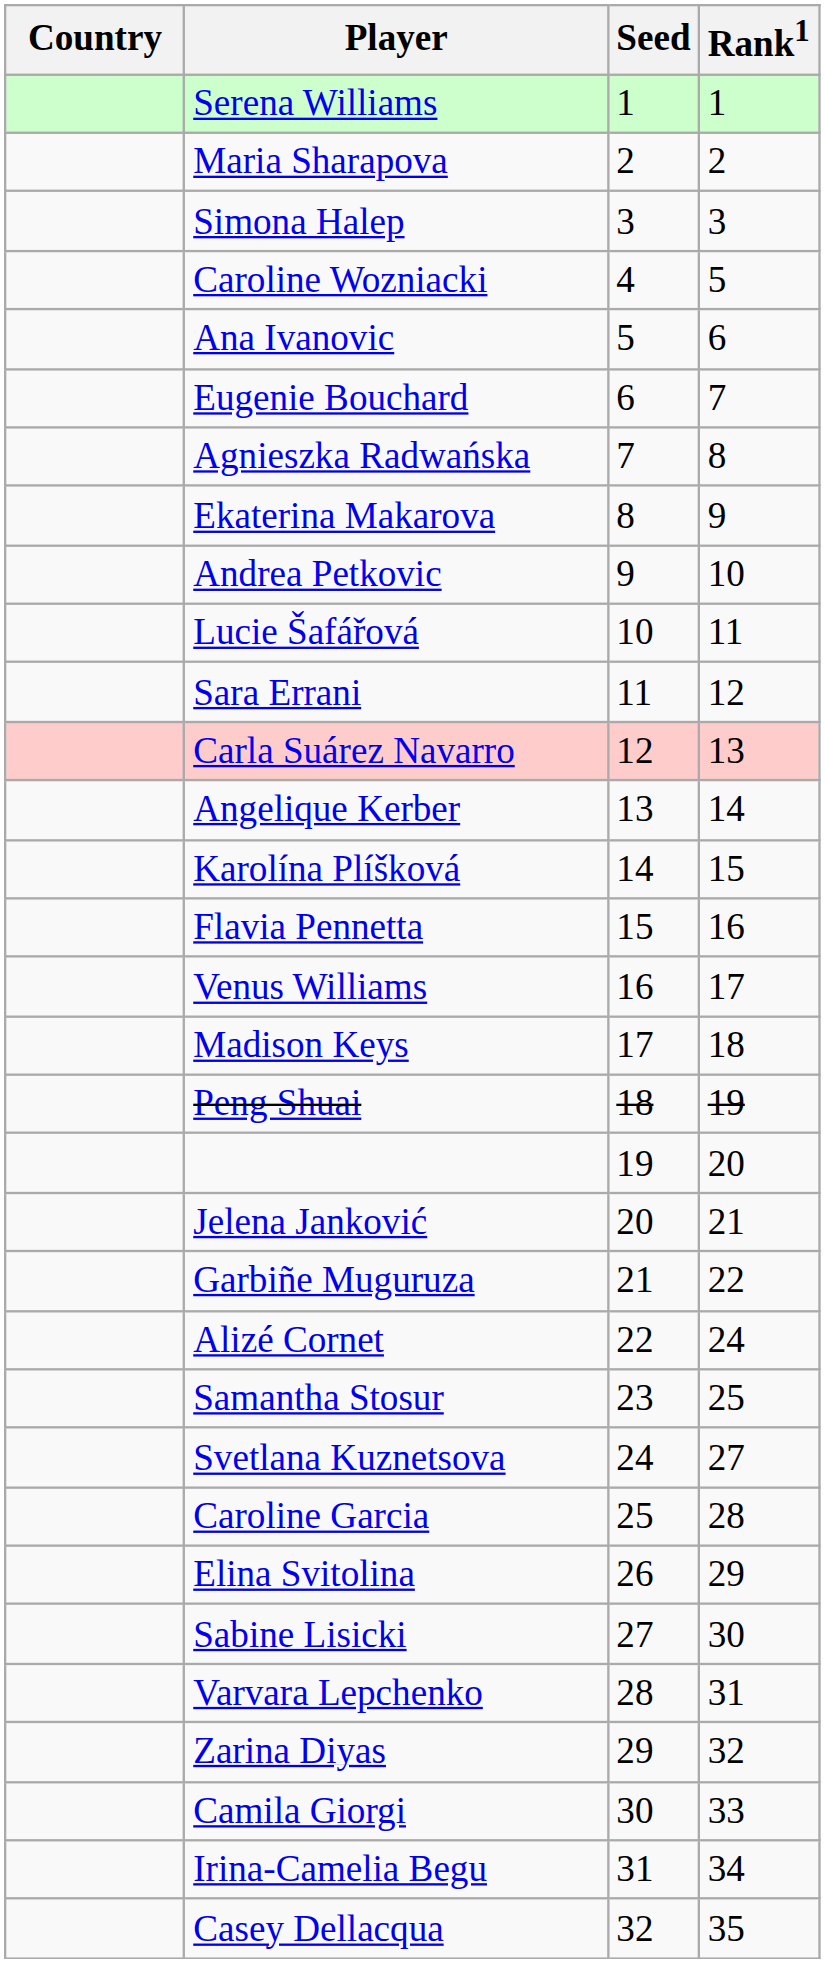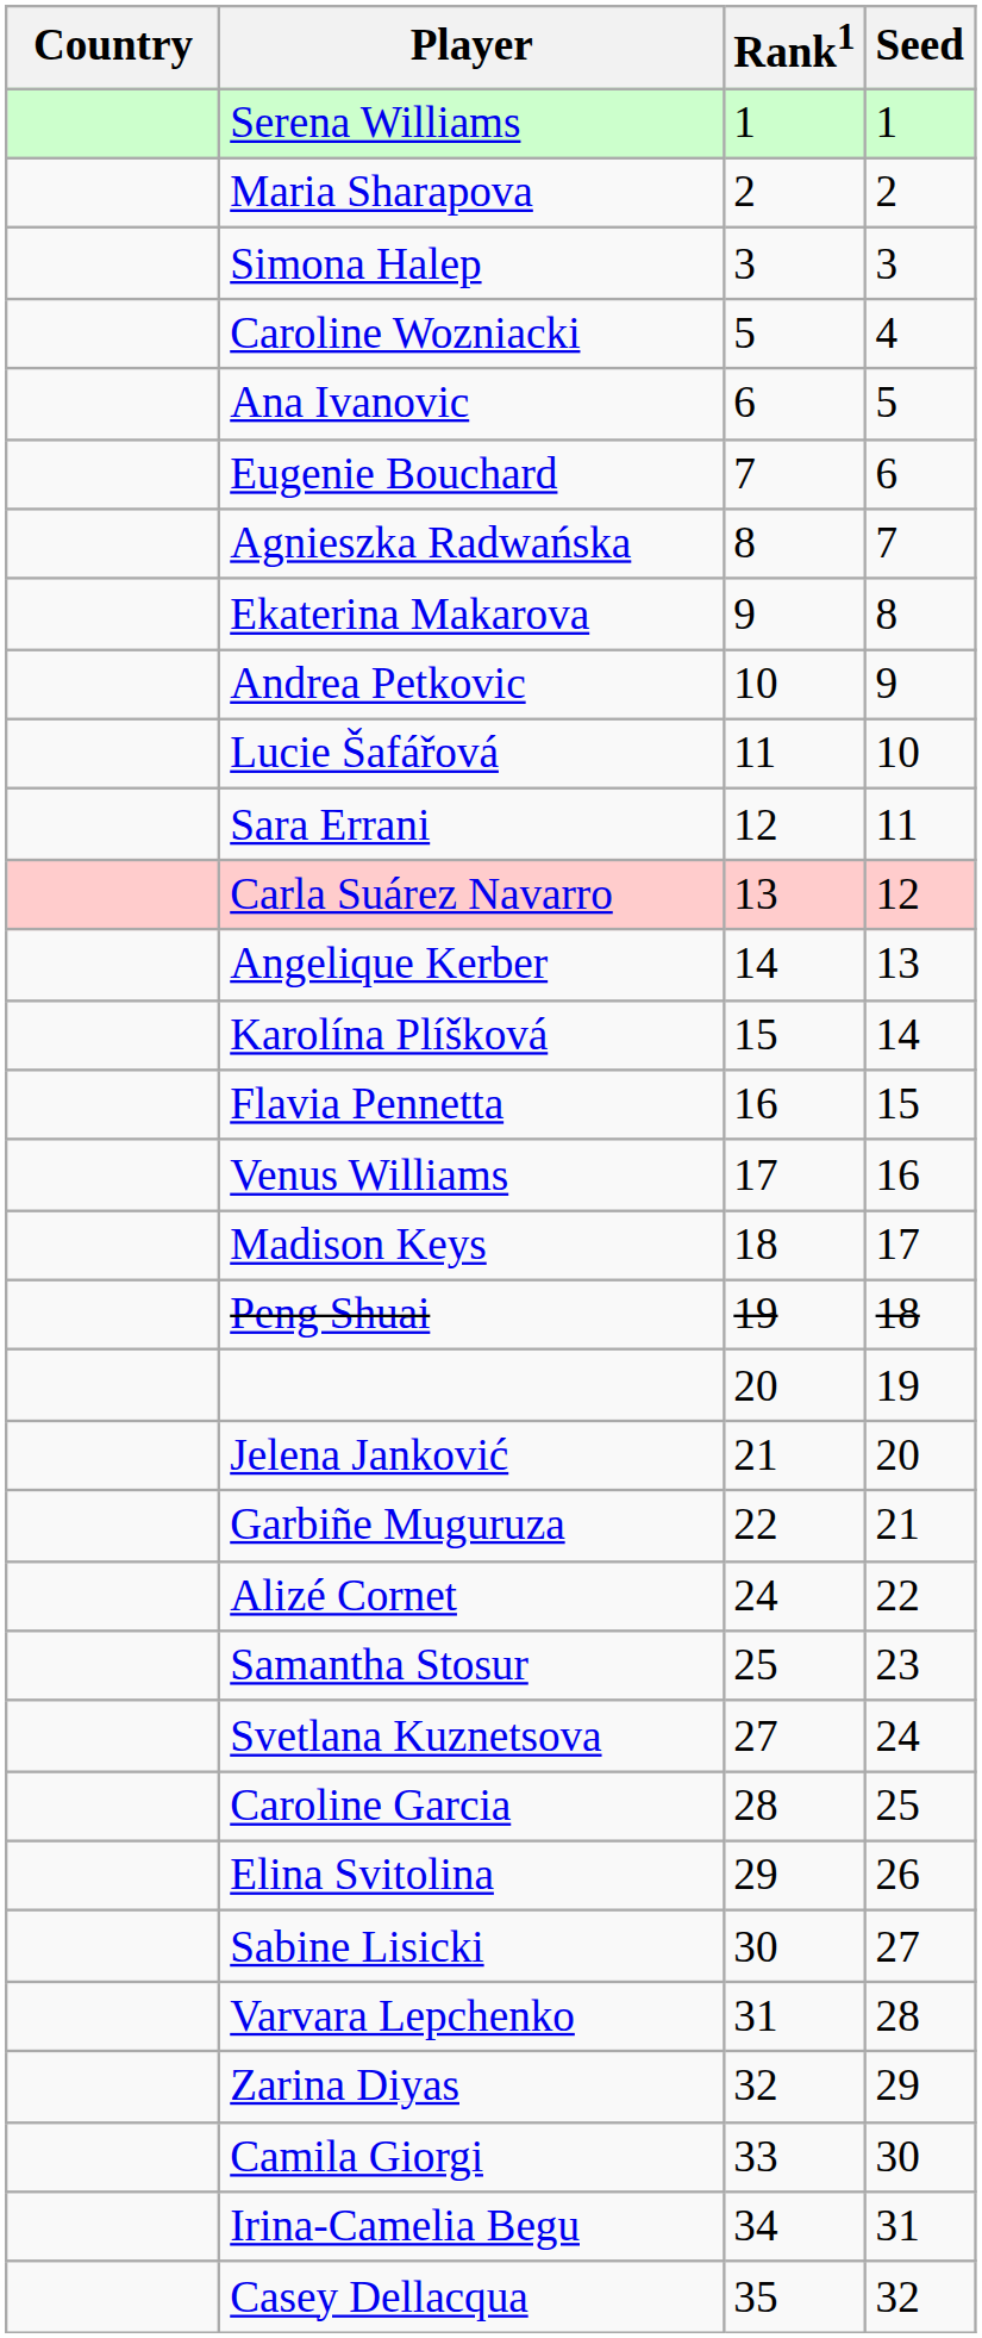 <table class="sortable wikitable">
 <tr>
 <th width="70">Country</th>
 <th width="175">Player</th>
+<th>Rank<sup>1</sup></th>
 <th>Seed</th>
-<th>Rank<sup>1</sup></th>
 </tr>
 <tr style="background:#cfc;">
 <td></td>
 <td><a href='#'>Serena Williams</a></td>
 <td>1</td>
 <td>1</td>
 </tr>
 <tr>
 <td></td>
 <td><a href='#'>Maria Sharapova</a></td>
 <td>2</td>
 <td>2</td>
 </tr>
 <tr>
 <td></td>
 <td><a href='#'>Simona Halep</a></td>
 <td>3</td>
 <td>3</td>
 </tr>
 <tr>
 <td></td>
 <td><a href='#'>Caroline Wozniacki</a></td>
+<td>5</td>
 <td>4</td>
+</tr>
+<tr>
+<td></td>
+<td><a href='#'>Ana Ivanovic</a></td>
+<td>6</td>
 <td>5</td>
 </tr>
 <tr>
 <td></td>
-<td><a href='#'>Ana Ivanovic</a></td>
-<td>5</td>
+<td><a href='#'>Eugenie Bouchard</a></td>
+<td>7</td>
 <td>6</td>
 </tr>
 <tr>
 <td></td>
-<td><a href='#'>Eugenie Bouchard</a></td>
-<td>6</td>
+<td><a href='#'>Agnieszka Radwańska</a></td>
+<td>8</td>
 <td>7</td>
 </tr>
 <tr>
 <td></td>
-<td><a href='#'>Agnieszka Radwańska</a></td>
-<td>7</td>
+<td><a href='#'>Ekaterina Makarova</a></td>
+<td>9</td>
 <td>8</td>
 </tr>
 <tr>
 <td></td>
-<td><a href='#'>Ekaterina Makarova</a></td>
-<td>8</td>
+<td><a href='#'>Andrea Petkovic</a></td>
+<td>10</td>
 <td>9</td>
 </tr>
 <tr>
 <td></td>
-<td><a href='#'>Andrea Petkovic</a></td>
-<td>9</td>
+<td><a href='#'>Lucie Šafářová</a></td>
+<td>11</td>
 <td>10</td>
 </tr>
 <tr>
 <td></td>
-<td><a href='#'>Lucie Šafářová</a></td>
-<td>10</td>
+<td><a href='#'>Sara Errani</a></td>
+<td>12</td>
 <td>11</td>
-</tr>
-<tr>
-<td></td>
-<td><a href='#'>Sara Errani</a></td>
-<td>11</td>
-<td>12</td>
 </tr>
 <tr style="background:#fcc;">
 <td></td>
 <td><a href='#'>Carla Suárez Navarro</a></td>
+<td>13</td>
 <td>12</td>
+</tr>
+<tr>
+<td></td>
+<td><a href='#'>Angelique Kerber</a></td>
+<td>14</td>
 <td>13</td>
 </tr>
 <tr>
 <td></td>
-<td><a href='#'>Angelique Kerber</a></td>
-<td>13</td>
+<td><a href='#'>Karolína Plíšková</a></td>
+<td>15</td>
 <td>14</td>
 </tr>
 <tr>
 <td></td>
-<td><a href='#'>Karolína Plíšková</a></td>
-<td>14</td>
+<td><a href='#'>Flavia Pennetta</a></td>
+<td>16</td>
 <td>15</td>
 </tr>
 <tr>
 <td></td>
-<td><a href='#'>Flavia Pennetta</a></td>
-<td>15</td>
+<td><a href='#'>Venus Williams</a></td>
+<td>17</td>
 <td>16</td>
 </tr>
 <tr>
 <td></td>
-<td><a href='#'>Venus Williams</a></td>
-<td>16</td>
+<td><a href='#'>Madison Keys</a></td>
+<td>18</td>
 <td>17</td>
-</tr>
-<tr>
-<td></td>
-<td><a href='#'>Madison Keys</a></td>
-<td>17</td>
-<td>18</td>
 </tr>
 <tr>
 <td><s></s></td>
 <td><s><a href='#'>Peng Shuai</a></s></td>
+<td><s>19</s></td>
 <td><s>18</s></td>
-<td><s>19</s></td>
 </tr>
 <tr>
 <td></td>
 <td></td>
+<td>20</td>
 <td>19</td>
+</tr>
+<tr>
+<td></td>
+<td><a href='#'>Jelena Janković</a></td>
+<td>21</td>
 <td>20</td>
 </tr>
 <tr>
 <td></td>
-<td><a href='#'>Jelena Janković</a></td>
-<td>20</td>
+<td><a href='#'>Garbiñe Muguruza</a></td>
+<td>22</td>
 <td>21</td>
 </tr>
 <tr>
 <td></td>
-<td><a href='#'>Garbiñe Muguruza</a></td>
-<td>21</td>
+<td><a href='#'>Alizé Cornet</a></td>
+<td>24</td>
 <td>22</td>
 </tr>
 <tr>
 <td></td>
-<td><a href='#'>Alizé Cornet</a></td>
-<td>22</td>
+<td><a href='#'>Samantha Stosur</a></td>
+<td>25</td>
+<td>23</td>
+</tr>
+<tr>
+<td></td>
+<td><a href='#'>Svetlana Kuznetsova</a></td>
+<td>27</td>
 <td>24</td>
 </tr>
 <tr>
 <td></td>
-<td><a href='#'>Samantha Stosur</a></td>
-<td>23</td>
+<td><a href='#'>Caroline Garcia</a></td>
+<td>28</td>
 <td>25</td>
 </tr>
 <tr>
 <td></td>
-<td><a href='#'>Svetlana Kuznetsova</a></td>
-<td>24</td>
+<td><a href='#'>Elina Svitolina</a></td>
+<td>29</td>
+<td>26</td>
+</tr>
+<tr>
+<td></td>
+<td><a href='#'>Sabine Lisicki</a></td>
+<td>30</td>
 <td>27</td>
 </tr>
 <tr>
 <td></td>
-<td><a href='#'>Caroline Garcia</a></td>
-<td>25</td>
+<td><a href='#'>Varvara Lepchenko</a></td>
+<td>31</td>
 <td>28</td>
 </tr>
 <tr>
 <td></td>
-<td><a href='#'>Elina Svitolina</a></td>
-<td>26</td>
+<td><a href='#'>Zarina Diyas</a></td>
+<td>32</td>
 <td>29</td>
 </tr>
 <tr>
 <td></td>
-<td><a href='#'>Sabine Lisicki</a></td>
-<td>27</td>
+<td><a href='#'>Camila Giorgi</a></td>
+<td>33</td>
 <td>30</td>
 </tr>
 <tr>
 <td></td>
-<td><a href='#'>Varvara Lepchenko</a></td>
-<td>28</td>
+<td><a href='#'>Irina-Camelia Begu</a></td>
+<td>34</td>
 <td>31</td>
 </tr>
 <tr>
 <td></td>
-<td><a href='#'>Zarina Diyas</a></td>
-<td>29</td>
+<td><a href='#'>Casey Dellacqua</a></td>
+<td>35</td>
 <td>32</td>
 </tr>
-<tr>
-<td></td>
-<td><a href='#'>Camila Giorgi</a></td>
-<td>30</td>
-<td>33</td>
-</tr>
-<tr>
-<td></td>
-<td><a href='#'>Irina-Camelia Begu</a></td>
-<td>31</td>
-<td>34</td>
-</tr>
-<tr>
-<td></td>
-<td><a href='#'>Casey Dellacqua</a></td>
-<td>32</td>
-<td>35</td>
-</tr>
 </table>
